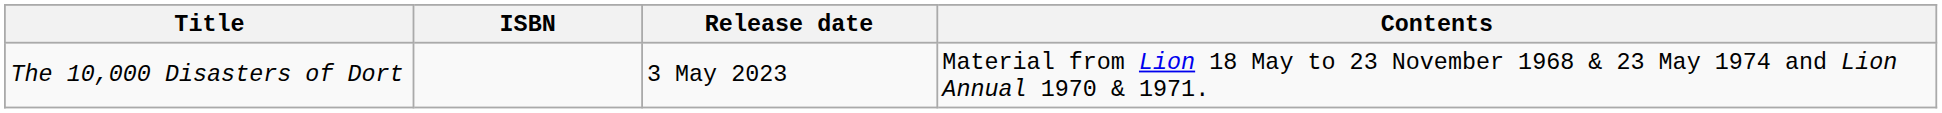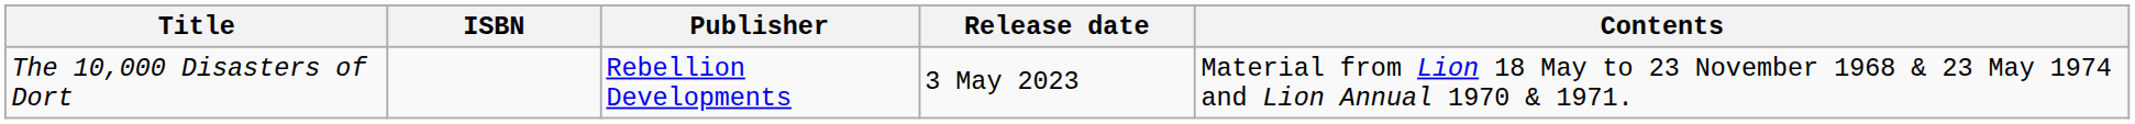 <table class="wikitable" width="85%">
 <tr>
 <th width=18%>Title</th>
 <th width=10%>ISBN</th>
+<th width=15%>Publisher</th>
 <th width=13%>Release date</th>
 <th width=44%>Contents</th>
 </tr>
 <tr>
 <td><em>The 10,000 Disasters of Dort</em></td>
 <td></td>
+<td><a href='#'>Rebellion Developments</a></td>
 <td>3 May 2023</td>
 <td>Material from <em><a href='#'>Lion</a></em> 18 May to 23 November 1968 & 23 May 1974 and <em>Lion Annual</em> 1970 & 1971.</td>
 </tr>
 </table>
